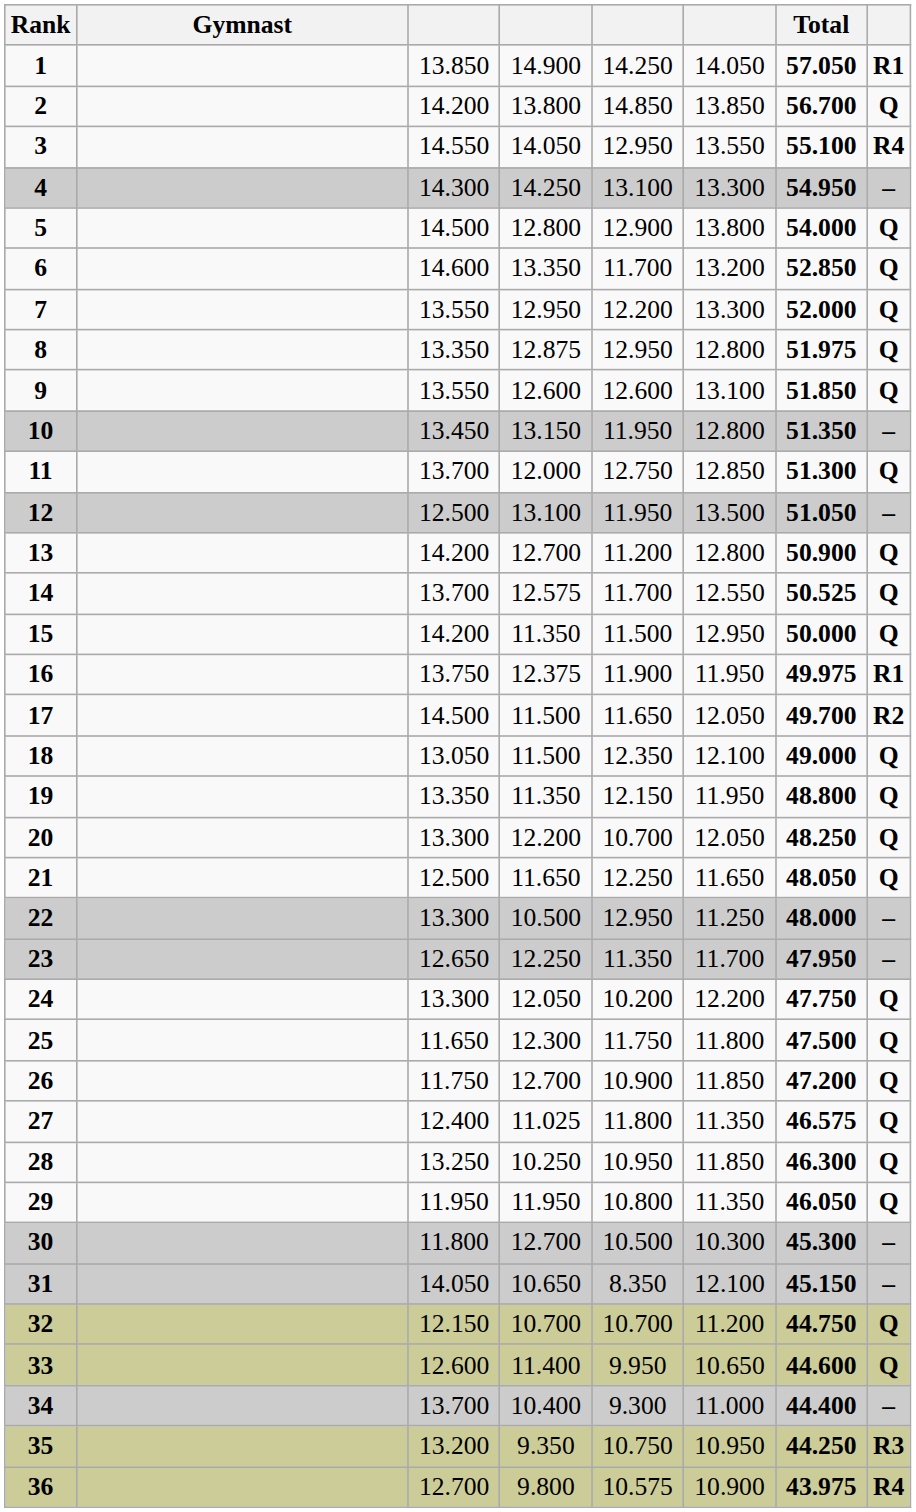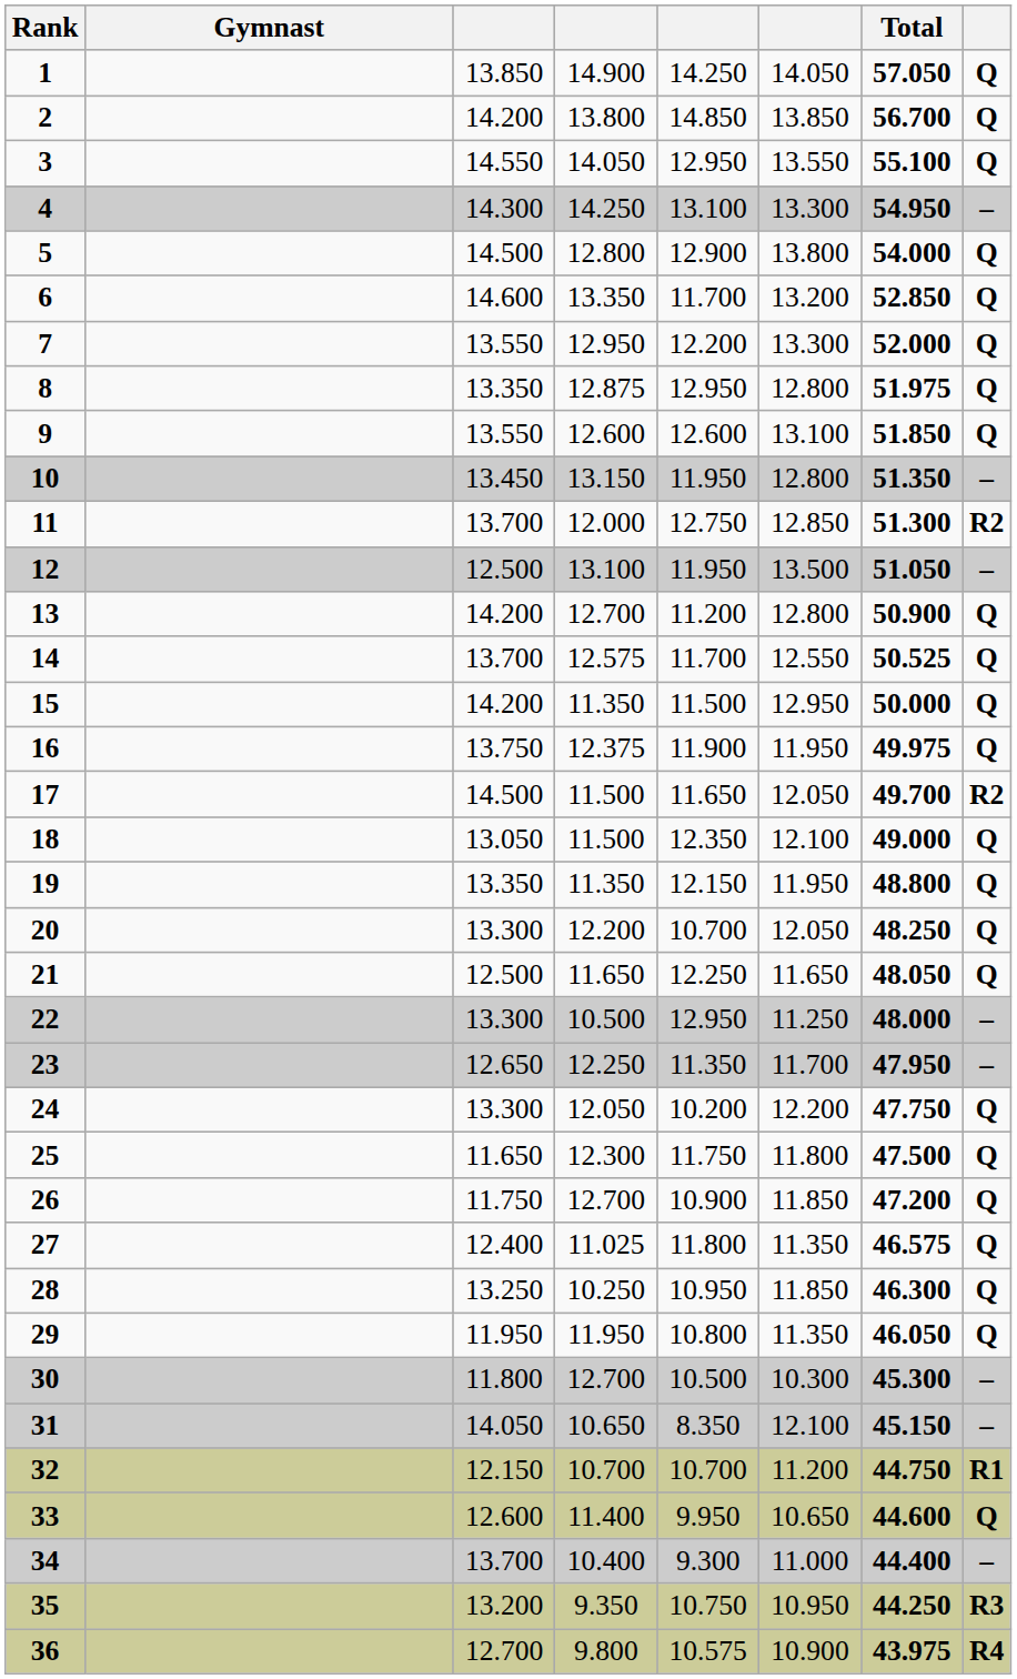 <table class="wikitable sortable" style="text-align:center; font-size:100%">
 <tr>
 <th scope="col" style="width:15px;">Rank</th>
 <th scope="col" style="width:200px;">Gymnast</th>
 <th scope="col" style="width:50px;"></th>
 <th scope="col" style="width:50px;"></th>
 <th scope="col" style="width:50px;"></th>
 <th scope="col" style="width:50px;"></th>
 <th scope="col" style="width:50px;">Total</th>
 <th scope="col" style="width:15px;"></th>
 </tr>
 <tr>
 <td scope="row" style="text-align:center;"><strong>1</strong></td>
 <td style="text-align:left;"></td>
 <td>13.850</td>
 <td>14.900</td>
 <td>14.250</td>
 <td>14.050</td>
 <td><strong>57.050</strong></td>
-<td><strong>R1</strong></td>
+<td><strong>Q</strong></td>
 </tr>
 <tr>
 <td scope="row" style="text-align:center;"><strong>2</strong></td>
 <td style="text-align:left;"></td>
 <td>14.200</td>
 <td>13.800</td>
 <td>14.850</td>
 <td>13.850</td>
 <td><strong>56.700</strong></td>
 <td><strong>Q</strong></td>
 </tr>
 <tr>
 <td scope="row" style="text-align:center;"><strong>3</strong></td>
 <td style="text-align:left;"></td>
 <td>14.550</td>
 <td>14.050</td>
 <td>12.950</td>
 <td>13.550</td>
 <td><strong>55.100</strong></td>
-<td><strong>R4</strong></td>
+<td><strong>Q</strong></td>
 </tr>
 <tr style="background:#cccccc;">
 <td scope="row" style="text-align:center;"><strong>4</strong></td>
 <td style="text-align:left;"></td>
 <td>14.300</td>
 <td>14.250</td>
 <td>13.100</td>
 <td>13.300</td>
 <td><strong>54.950</strong></td>
 <td><strong>–</strong></td>
 </tr>
 <tr>
 <td scope="row" style="text-align:center;"><strong>5</strong></td>
 <td style="text-align:left;"></td>
 <td>14.500</td>
 <td>12.800</td>
 <td>12.900</td>
 <td>13.800</td>
 <td><strong>54.000</strong></td>
 <td><strong>Q</strong></td>
 </tr>
 <tr>
 <td scope="row" style="text-align:center;"><strong>6</strong></td>
 <td style="text-align:left;"></td>
 <td>14.600</td>
 <td>13.350</td>
 <td>11.700</td>
 <td>13.200</td>
 <td><strong>52.850</strong></td>
 <td><strong>Q</strong></td>
 </tr>
 <tr>
 <td scope="row" style="text-align:center;"><strong>7</strong></td>
 <td style="text-align:left;"></td>
 <td>13.550</td>
 <td>12.950</td>
 <td>12.200</td>
 <td>13.300</td>
 <td><strong>52.000</strong></td>
 <td><strong>Q</strong></td>
 </tr>
 <tr>
 <td scope="row" style="text-align:center;"><strong>8</strong></td>
 <td style="text-align:left;"></td>
 <td>13.350</td>
 <td>12.875</td>
 <td>12.950</td>
 <td>12.800</td>
 <td><strong>51.975</strong></td>
 <td><strong>Q</strong></td>
 </tr>
 <tr>
 <td scope="row" style="text-align:center;"><strong>9</strong></td>
 <td style="text-align:left;"></td>
 <td>13.550</td>
 <td>12.600</td>
 <td>12.600</td>
 <td>13.100</td>
 <td><strong>51.850</strong></td>
 <td><strong>Q</strong></td>
 </tr>
 <tr style="background:#cccccc;">
 <td scope="row" style="text-align:center;"><strong>10</strong></td>
 <td style="text-align:left;"></td>
 <td>13.450</td>
 <td>13.150</td>
 <td>11.950</td>
 <td>12.800</td>
 <td><strong>51.350</strong></td>
 <td><strong>–</strong></td>
 </tr>
 <tr>
 <td scope="row" style="text-align:center;"><strong>11</strong></td>
 <td style="text-align:left;"></td>
 <td>13.700</td>
 <td>12.000</td>
 <td>12.750</td>
 <td>12.850</td>
 <td><strong>51.300</strong></td>
-<td><strong>Q</strong></td>
+<td><strong>R2</strong></td>
 </tr>
 <tr style="background:#cccccc;">
 <td scope="row" style="text-align:center;"><strong>12</strong></td>
 <td style="text-align:left;"></td>
 <td>12.500</td>
 <td>13.100</td>
 <td>11.950</td>
 <td>13.500</td>
 <td><strong>51.050</strong></td>
 <td><strong>–</strong></td>
 </tr>
 <tr>
 <td scope="row" style="text-align:center;"><strong>13</strong></td>
 <td style="text-align:left;"></td>
 <td>14.200</td>
 <td>12.700</td>
 <td>11.200</td>
 <td>12.800</td>
 <td><strong>50.900</strong></td>
 <td><strong>Q</strong></td>
 </tr>
 <tr>
 <td scope="row" style="text-align:center;"><strong>14</strong></td>
 <td style="text-align:left;"></td>
 <td>13.700</td>
 <td>12.575</td>
 <td>11.700</td>
 <td>12.550</td>
 <td><strong>50.525</strong></td>
 <td><strong>Q</strong></td>
 </tr>
 <tr>
 <td scope="row" style="text-align:center;"><strong>15</strong></td>
 <td style="text-align:left;"></td>
 <td>14.200</td>
 <td>11.350</td>
 <td>11.500</td>
 <td>12.950</td>
 <td><strong>50.000</strong></td>
 <td><strong>Q</strong></td>
 </tr>
 <tr>
 <td scope="row" style="text-align:center;"><strong>16</strong></td>
 <td style="text-align:left;"></td>
 <td>13.750</td>
 <td>12.375</td>
 <td>11.900</td>
 <td>11.950</td>
 <td><strong>49.975</strong></td>
-<td><strong>R1</strong></td>
+<td><strong>Q</strong></td>
 </tr>
 <tr>
 <td scope="row" style="text-align:center;"><strong>17</strong></td>
 <td style="text-align:left;"></td>
 <td>14.500</td>
 <td>11.500</td>
 <td>11.650</td>
 <td>12.050</td>
 <td><strong>49.700</strong></td>
 <td><strong>R2</strong></td>
 </tr>
 <tr>
 <td scope="row" style="text-align:center;"><strong>18</strong></td>
 <td style="text-align:left;"></td>
 <td>13.050</td>
 <td>11.500</td>
 <td>12.350</td>
 <td>12.100</td>
 <td><strong>49.000</strong></td>
 <td><strong>Q</strong></td>
 </tr>
 <tr>
 <td scope="row" style="text-align:center;"><strong>19</strong></td>
 <td style="text-align:left;"></td>
 <td>13.350</td>
 <td>11.350</td>
 <td>12.150</td>
 <td>11.950</td>
 <td><strong>48.800</strong></td>
 <td><strong>Q</strong></td>
 </tr>
 <tr>
 <td scope="row" style="text-align:center;"><strong>20</strong></td>
 <td style="text-align:left;"></td>
 <td>13.300</td>
 <td>12.200</td>
 <td>10.700</td>
 <td>12.050</td>
 <td><strong>48.250</strong></td>
 <td><strong>Q</strong></td>
 </tr>
 <tr>
 <td scope="row" style="text-align:center;"><strong>21</strong></td>
 <td style="text-align:left;"></td>
 <td>12.500</td>
 <td>11.650</td>
 <td>12.250</td>
 <td>11.650</td>
 <td><strong>48.050</strong></td>
 <td><strong>Q</strong></td>
 </tr>
 <tr style="background:#cccccc;">
 <td scope="row" style="text-align:center;"><strong>22</strong></td>
 <td style="text-align:left;"></td>
 <td>13.300</td>
 <td>10.500</td>
 <td>12.950</td>
 <td>11.250</td>
 <td><strong>48.000</strong></td>
 <td><strong>–</strong></td>
 </tr>
 <tr style="background:#cccccc;">
 <td scope="row" style="text-align:center;"><strong>23</strong></td>
 <td style="text-align:left;"></td>
 <td>12.650</td>
 <td>12.250</td>
 <td>11.350</td>
 <td>11.700</td>
 <td><strong>47.950</strong></td>
 <td><strong>–</strong></td>
 </tr>
 <tr>
 <td scope="row" style="text-align:center;"><strong>24</strong></td>
 <td style="text-align:left;"></td>
 <td>13.300</td>
 <td>12.050</td>
 <td>10.200</td>
 <td>12.200</td>
 <td><strong>47.750</strong></td>
 <td><strong>Q</strong></td>
 </tr>
 <tr>
 <td scope="row" style="text-align:center;"><strong>25</strong></td>
 <td style="text-align:left;"></td>
 <td>11.650</td>
 <td>12.300</td>
 <td>11.750</td>
 <td>11.800</td>
 <td><strong>47.500</strong></td>
 <td><strong>Q</strong></td>
 </tr>
 <tr>
 <td scope="row" style="text-align:center;"><strong>26</strong></td>
 <td style="text-align:left;"></td>
 <td>11.750</td>
 <td>12.700</td>
 <td>10.900</td>
 <td>11.850</td>
 <td><strong>47.200</strong></td>
 <td><strong>Q</strong></td>
 </tr>
 <tr>
 <td scope="row" style="text-align:center;"><strong>27</strong></td>
 <td style="text-align:left;"></td>
 <td>12.400</td>
 <td>11.025</td>
 <td>11.800</td>
 <td>11.350</td>
 <td><strong>46.575</strong></td>
 <td><strong>Q</strong></td>
 </tr>
 <tr>
 <td scope="row" style="text-align:center;"><strong>28</strong></td>
 <td style="text-align:left;"></td>
 <td>13.250</td>
 <td>10.250</td>
 <td>10.950</td>
 <td>11.850</td>
 <td><strong>46.300</strong></td>
 <td><strong>Q</strong></td>
 </tr>
 <tr>
 <td scope="row" style="text-align:center;"><strong>29</strong></td>
 <td style="text-align:left;"></td>
 <td>11.950</td>
 <td>11.950</td>
 <td>10.800</td>
 <td>11.350</td>
 <td><strong>46.050</strong></td>
 <td><strong>Q</strong></td>
 </tr>
 <tr style="background:#cccccc;">
 <td scope="row" style="text-align:center;"><strong>30</strong></td>
 <td style="text-align:left;"></td>
 <td>11.800</td>
 <td>12.700</td>
 <td>10.500</td>
 <td>10.300</td>
 <td><strong>45.300</strong></td>
 <td><strong>–</strong></td>
 </tr>
 <tr style="background:#cccccc;">
 <td scope="row" style="text-align:center;"><strong>31</strong></td>
 <td style="text-align:left;"></td>
 <td>14.050</td>
 <td>10.650</td>
 <td>8.350</td>
 <td>12.100</td>
 <td><strong>45.150</strong></td>
 <td><strong>–</strong></td>
 </tr>
 <tr style="background:#cccc99;">
 <td scope="row" style="text-align:center;"><strong>32</strong></td>
 <td style="text-align:left;"></td>
 <td>12.150</td>
 <td>10.700</td>
 <td>10.700</td>
 <td>11.200</td>
 <td><strong>44.750</strong></td>
-<td><strong>Q</strong></td>
+<td><strong>R1</strong></td>
 </tr>
 <tr style="background:#cccc99;">
 <td scope="row" style="text-align:center;"><strong>33</strong></td>
 <td style="text-align:left;"></td>
 <td>12.600</td>
 <td>11.400</td>
 <td>9.950</td>
 <td>10.650</td>
 <td><strong>44.600</strong></td>
 <td><strong>Q</strong></td>
 </tr>
 <tr style="background:#cccccc;">
 <td scope="row" style="text-align:center;"><strong>34</strong></td>
 <td style="text-align:left;"></td>
 <td>13.700</td>
 <td>10.400</td>
 <td>9.300</td>
 <td>11.000</td>
 <td><strong>44.400</strong></td>
 <td><strong>–</strong></td>
 </tr>
 <tr style="background:#cccc99;">
 <td scope="row" style="text-align:center;"><strong>35</strong></td>
 <td style="text-align:left;"></td>
 <td>13.200</td>
 <td>9.350</td>
 <td>10.750</td>
 <td>10.950</td>
 <td><strong>44.250</strong></td>
 <td><strong>R3</strong></td>
 </tr>
 <tr style="background:#cccc99;">
 <td scope="row" style="text-align:center;"><strong>36</strong></td>
 <td style="text-align:left;"></td>
 <td>12.700</td>
 <td>9.800</td>
 <td>10.575</td>
 <td>10.900</td>
 <td><strong>43.975</strong></td>
 <td><strong>R4</strong></td>
 </tr>
 </table>
